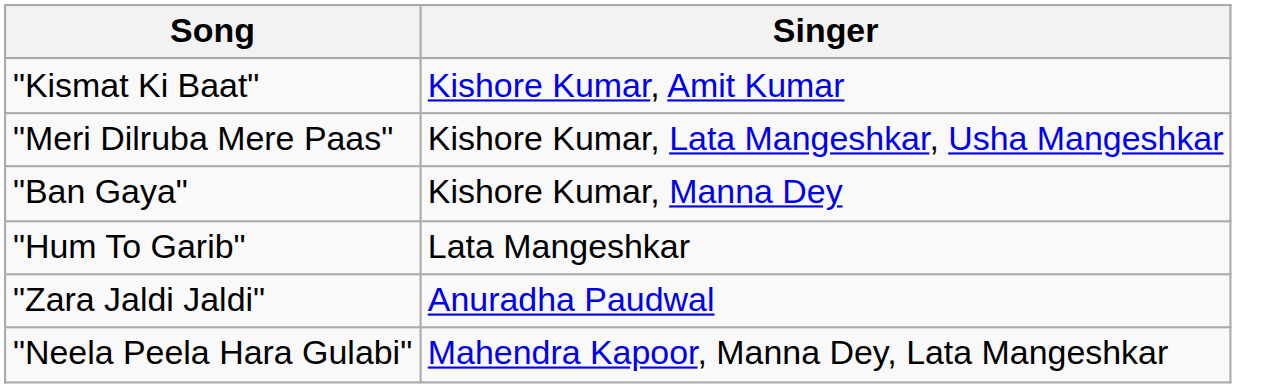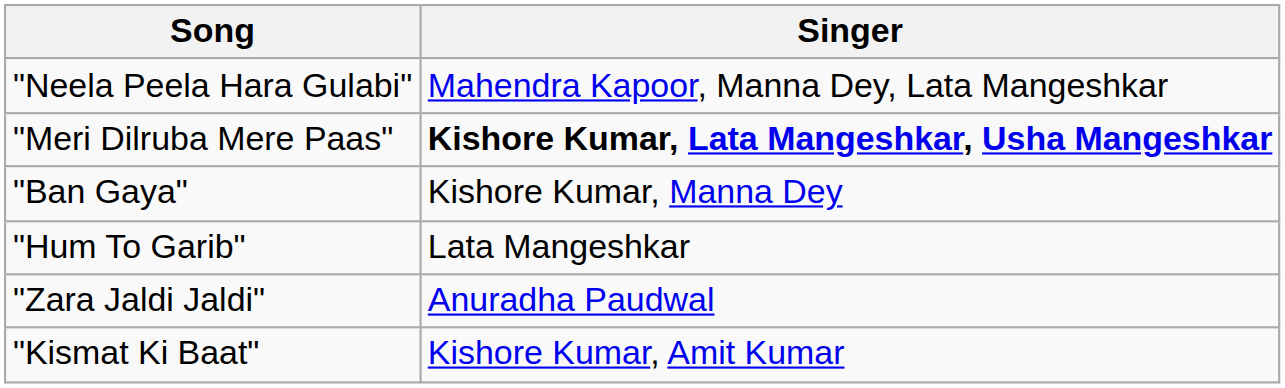 <table class="wikitable">
 <tr>
 <th>Song</th>
 <th>Singer</th>
 </tr>
 <tr>
-<td>"Kismat Ki Baat"</td>
-<td><a href='#'>Kishore Kumar</a>, <a href='#'>Amit Kumar</a></td>
+<td>"Neela Peela Hara Gulabi"</td>
+<td><a href='#'>Mahendra Kapoor</a>, Manna Dey, Lata Mangeshkar</td>
 </tr>
 <tr>
 <td>"Meri Dilruba Mere Paas"</td>
-<td>Kishore Kumar, <a href='#'>Lata Mangeshkar</a>, <a href='#'>Usha Mangeshkar</a></td>
+<td><strong>Kishore Kumar, <a href='#'>Lata Mangeshkar</a>, <a href='#'>Usha Mangeshkar</a></strong></td>
 </tr>
 <tr>
 <td>"Ban Gaya"</td>
 <td>Kishore Kumar, <a href='#'>Manna Dey</a></td>
 </tr>
 <tr>
 <td>"Hum To Garib"</td>
 <td>Lata Mangeshkar</td>
 </tr>
 <tr>
 <td>"Zara Jaldi Jaldi"</td>
 <td><a href='#'>Anuradha Paudwal</a></td>
 </tr>
 <tr>
-<td>"Neela Peela Hara Gulabi"</td>
-<td><a href='#'>Mahendra Kapoor</a>, Manna Dey, Lata Mangeshkar</td>
+<td>"Kismat Ki Baat"</td>
+<td><a href='#'>Kishore Kumar</a>, <a href='#'>Amit Kumar</a></td>
 </tr>
 </table>
